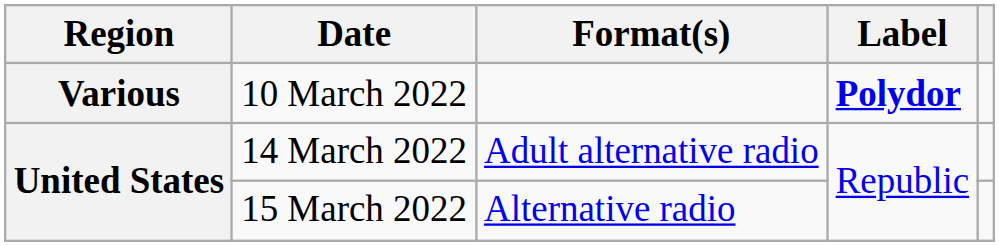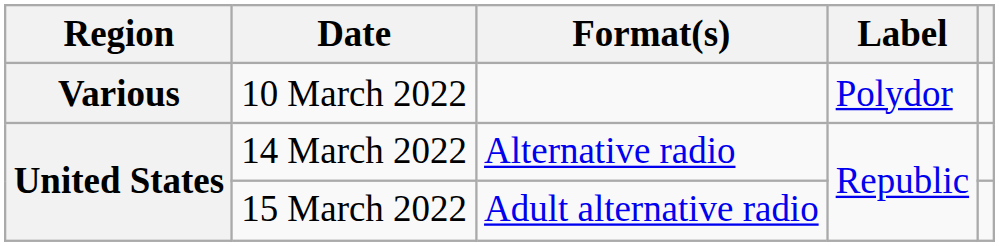 <table class="wikitable plainrowheaders">
 <tr>
 <th scope="col">Region</th>
 <th scope="col">Date</th>
 <th scope="col">Format(s)</th>
 <th scope="col">Label</th>
 <th scope="col"></th>
 </tr>
 <tr>
 <th scope="row">Various</th>
 <td>10 March 2022</td>
 <td></td>
-<td><strong><a href='#'>Polydor</a></strong></td>
+<td><a href='#'>Polydor</a></td>
 <td style="text-align:center;"></td>
 </tr>
 <tr>
 <th scope="row" rowspan="2">United States</th>
 <td>14 March 2022</td>
-<td><a href='#'>Adult alternative radio</a></td>
+<td><a href='#'>Alternative radio</a></td>
 <td rowspan="2"><a href='#'>Republic</a></td>
 <td style="text-align:center;"></td>
 </tr>
 <tr>
 <td>15 March 2022</td>
-<td><a href='#'>Alternative radio</a></td>
+<td><a href='#'>Adult alternative radio</a></td>
 <td style="text-align:center;"></td>
 </tr>
 </table>
